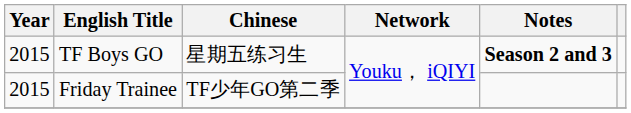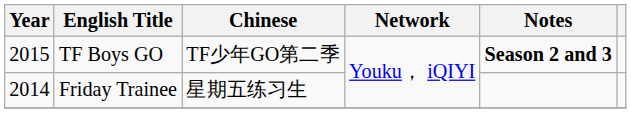 <table class="wikitable">
 <tr>
 <th>Year</th>
 <th>English Title</th>
 <th>Chinese</th>
 <th>Network</th>
 <th>Notes</th>
 <th class="unsortable"></th>
 </tr>
 <tr>
 <td>2015</td>
 <td>TF Boys GO</td>
-<td>星期五练习生</td>
+<td>TF少年GO第二季</td>
 <td rowspan="2"><a href='#'>Youku</a>， <a href='#'>iQIYI</a></td>
 <td><strong>Season 2 and 3</strong></td>
 <td></td>
 </tr>
 <tr>
-<td>2015</td>
+<td>2014</td>
 <td>Friday Trainee</td>
-<td>TF少年GO第二季</td>
+<td>星期五练习生</td>
 <td></td>
 <td></td>
 </tr>
 <tr>
 </tr>
 </table>
